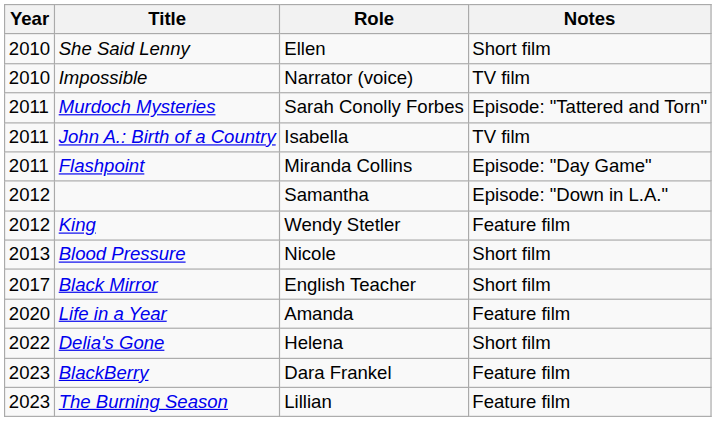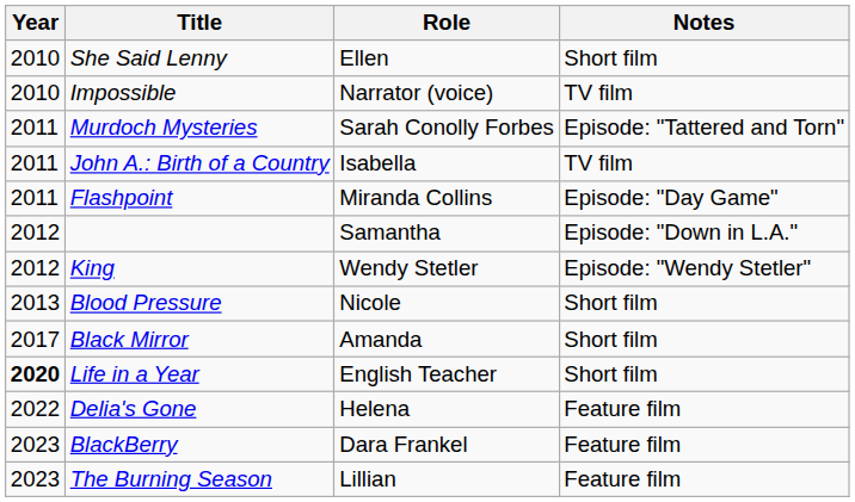 <table class="wikitable sortable">
 <tr>
 <th>Year</th>
 <th>Title</th>
 <th>Role</th>
 <th class="unsortable">Notes</th>
 </tr>
 <tr>
 <td>2010</td>
 <td><em>She Said Lenny</em></td>
 <td>Ellen</td>
 <td>Short film</td>
 </tr>
 <tr>
 <td>2010</td>
 <td><em>Impossible</em></td>
 <td>Narrator (voice)</td>
 <td>TV film</td>
 </tr>
 <tr>
 <td>2011</td>
 <td><em><a href='#'>Murdoch Mysteries</a></em></td>
 <td>Sarah Conolly Forbes</td>
 <td>Episode: "Tattered and Torn"</td>
 </tr>
 <tr>
 <td>2011</td>
 <td><em><a href='#'>John A.: Birth of a Country</a></em></td>
 <td>Isabella</td>
 <td>TV film</td>
 </tr>
 <tr>
 <td>2011</td>
 <td><em><a href='#'>Flashpoint</a></em></td>
 <td>Miranda Collins</td>
 <td>Episode: "Day Game"</td>
 </tr>
 <tr>
 <td>2012</td>
 <td><em></em></td>
 <td>Samantha</td>
 <td>Episode: "Down in L.A."</td>
 </tr>
 <tr>
 <td>2012</td>
 <td><em><a href='#'>King</a></em></td>
 <td>Wendy Stetler</td>
-<td>Feature film</td>
+<td>Episode: "Wendy Stetler"</td>
 </tr>
 <tr>
 <td>2013</td>
 <td><em><a href='#'>Blood Pressure</a></em></td>
 <td>Nicole</td>
 <td>Short film</td>
 </tr>
 <tr>
 <td>2017</td>
 <td><em><a href='#'>Black Mirror</a></em></td>
-<td>English Teacher</td>
+<td>Amanda</td>
 <td>Short film</td>
 </tr>
 <tr>
-<td>2020</td>
+<td><strong>2020</strong></td>
 <td><em><a href='#'>Life in a Year</a></em></td>
-<td>Amanda</td>
-<td>Feature film</td>
+<td>English Teacher</td>
+<td>Short film</td>
 </tr>
 <tr>
 <td>2022</td>
 <td><em><a href='#'>Delia's Gone</a></em></td>
 <td>Helena</td>
-<td>Short film</td>
+<td>Feature film</td>
 </tr>
 <tr>
 <td>2023</td>
 <td><em><a href='#'>BlackBerry</a></em></td>
 <td>Dara Frankel</td>
 <td>Feature film</td>
 </tr>
 <tr>
 <td>2023</td>
 <td data-sort-value="Burning Season, The"><em><a href='#'>The Burning Season</a></em></td>
 <td>Lillian</td>
 <td>Feature film</td>
 </tr>
 </table>
